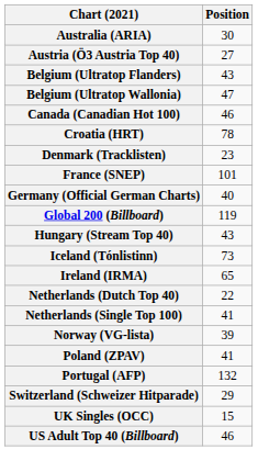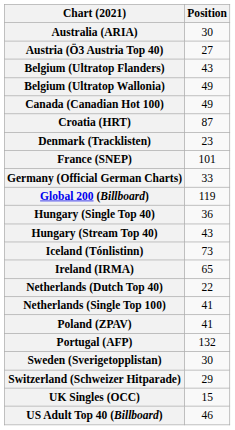 <table class="wikitable sortable plainrowheaders" style="text-align:center">
 <tr>
 <th scope="col">Chart (2021)</th>
 <th scope="col">Position</th>
 </tr>
 <tr>
 <th scope="row">Australia (ARIA)</th>
 <td>30</td>
 </tr>
 <tr>
 <th scope="row">Austria (Ö3 Austria Top 40)</th>
 <td>27</td>
 </tr>
 <tr>
 <th scope="row">Belgium (Ultratop Flanders)</th>
 <td>43</td>
 </tr>
 <tr>
 <th scope="row">Belgium (Ultratop Wallonia)</th>
-<td>47</td>
+<td>49</td>
 </tr>
 <tr>
 <th scope="row">Canada (Canadian Hot 100)</th>
-<td>46</td>
+<td>49</td>
 </tr>
 <tr>
 <th scope="row">Croatia (HRT)</th>
-<td>78</td>
+<td>87</td>
 </tr>
 <tr>
 <th scope="row">Denmark (Tracklisten)</th>
 <td>23</td>
 </tr>
 <tr>
 <th scope="row">France (SNEP)</th>
 <td>101</td>
 </tr>
 <tr>
 <th scope="row">Germany (Official German Charts)</th>
-<td>40</td>
+<td>33</td>
 </tr>
 <tr>
 <th scope="row"><a href='#'>Global 200</a> (<em>Billboard</em>)</th>
 <td>119</td>
+</tr>
+<tr>
+<th scope="row">Hungary (Single Top 40)</th>
+<td>36</td>
 </tr>
 <tr>
 <th scope="row">Hungary (Stream Top 40)</th>
 <td>43</td>
 </tr>
 <tr>
 <th scope="row">Iceland (Tónlistinn)</th>
 <td>73</td>
 </tr>
 <tr>
 <th scope="row">Ireland (IRMA)</th>
 <td>65</td>
 </tr>
 <tr>
 <th scope="row">Netherlands (Dutch Top 40)</th>
 <td>22</td>
 </tr>
 <tr>
 <th scope="row">Netherlands (Single Top 100)</th>
 <td>41</td>
 </tr>
 <tr>
-<th scope="row">Norway (VG-lista)</th>
-<td>39</td>
-</tr>
-<tr>
 <th scope="row">Poland (ZPAV)</th>
 <td>41</td>
 </tr>
 <tr>
 <th scope="row">Portugal (AFP)</th>
 <td>132</td>
+</tr>
+<tr>
+<th scope="row">Sweden (Sverigetopplistan)</th>
+<td>30</td>
 </tr>
 <tr>
 <th scope="row">Switzerland (Schweizer Hitparade)</th>
 <td>29</td>
 </tr>
 <tr>
 <th scope="row">UK Singles (OCC)</th>
 <td>15</td>
 </tr>
 <tr>
 <th scope="row">US Adult Top 40 (<em>Billboard</em>)</th>
 <td>46</td>
 </tr>
 </table>
